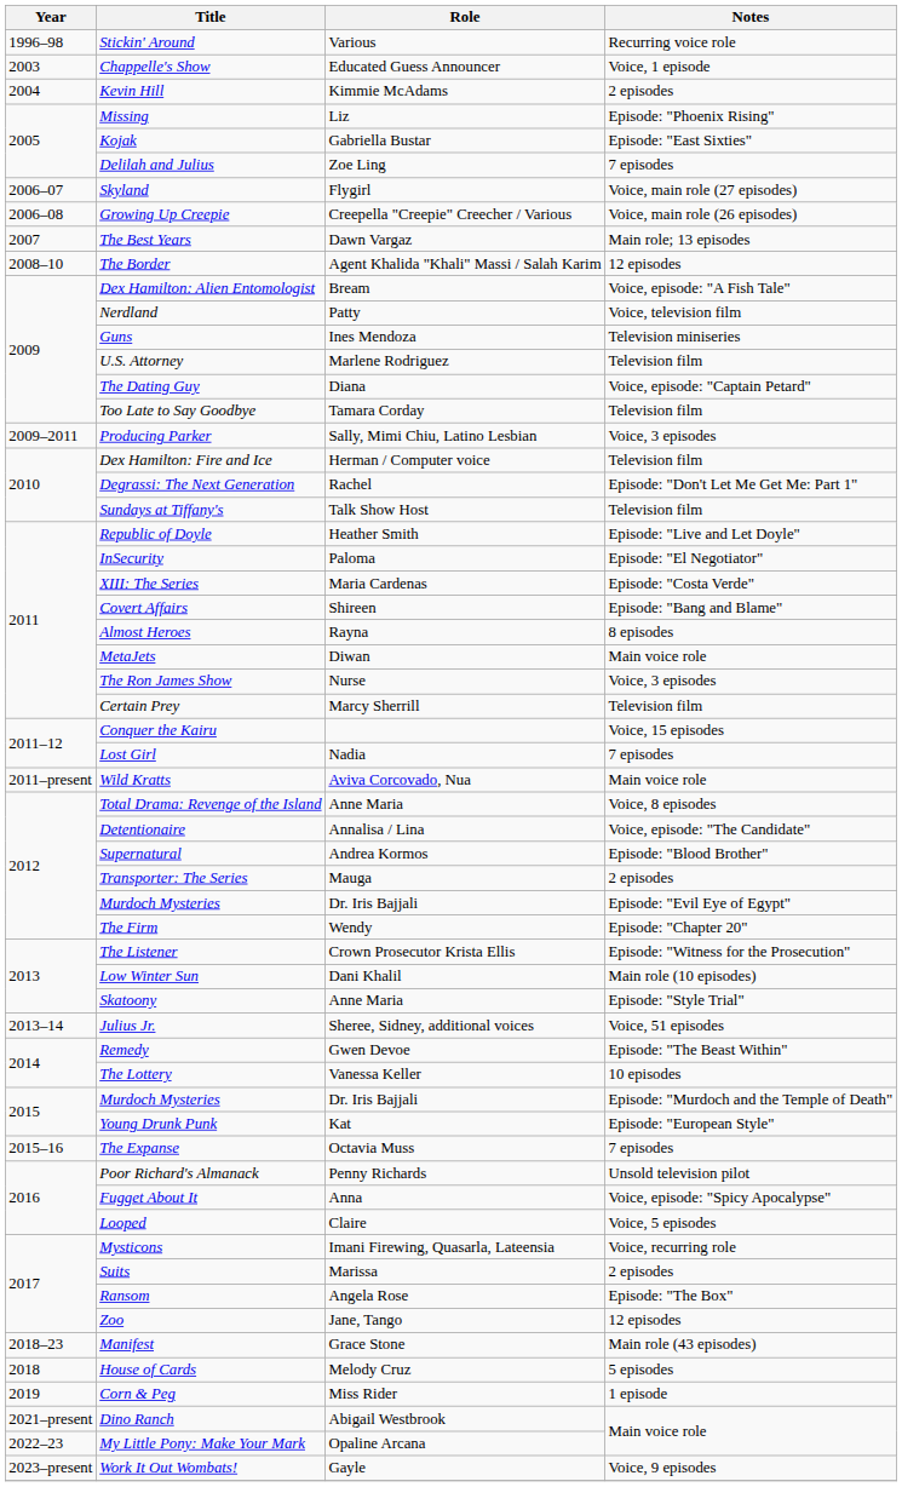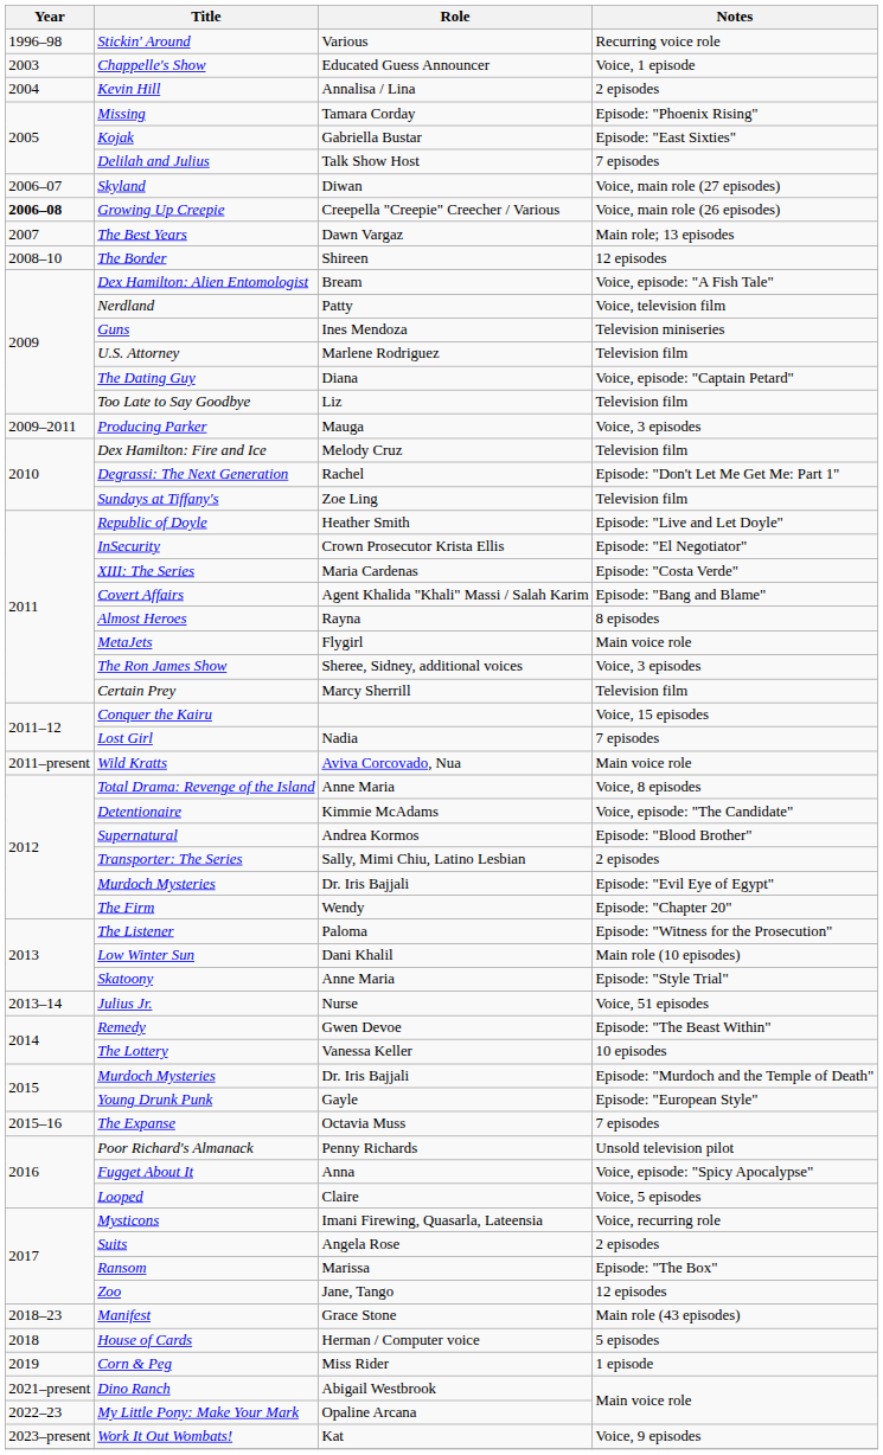 <table class="wikitable sortable">
 <tr>
 <th>Year</th>
 <th>Title</th>
 <th>Role</th>
 <th class="unsortable">Notes</th>
 </tr>
 <tr>
 <td>1996–98</td>
 <td><em><a href='#'>Stickin' Around</a></em></td>
 <td>Various</td>
 <td>Recurring voice role</td>
 </tr>
 <tr>
 <td>2003</td>
 <td><em><a href='#'>Chappelle's Show</a></em></td>
 <td>Educated Guess Announcer</td>
 <td>Voice, 1 episode</td>
 </tr>
 <tr>
 <td>2004</td>
 <td><em><a href='#'>Kevin Hill</a></em></td>
-<td>Kimmie McAdams</td>
+<td>Annalisa / Lina</td>
 <td>2 episodes</td>
 </tr>
 <tr>
 <td rowspan="3">2005</td>
 <td><em><a href='#'>Missing</a></em></td>
-<td>Liz</td>
+<td>Tamara Corday</td>
 <td>Episode: "Phoenix Rising"</td>
 </tr>
 <tr>
 <td><em><a href='#'>Kojak</a></em></td>
 <td>Gabriella Bustar</td>
 <td>Episode: "East Sixties"</td>
 </tr>
 <tr>
 <td><em><a href='#'>Delilah and Julius</a></em></td>
-<td>Zoe Ling</td>
+<td>Talk Show Host</td>
 <td>7 episodes</td>
 </tr>
 <tr>
 <td>2006–07</td>
 <td><em><a href='#'>Skyland</a></em></td>
-<td>Flygirl</td>
+<td>Diwan</td>
 <td>Voice, main role (27 episodes)</td>
 </tr>
 <tr>
-<td>2006–08</td>
+<td><strong>2006–08</strong></td>
 <td><em><a href='#'>Growing Up Creepie</a></em></td>
 <td>Creepella "Creepie" Creecher / Various</td>
 <td>Voice, main role (26 episodes)</td>
 </tr>
 <tr>
 <td>2007</td>
 <td data-sort-value="Best Years, The"><em><a href='#'>The Best Years</a></em></td>
 <td>Dawn Vargaz</td>
 <td>Main role; 13 episodes</td>
 </tr>
 <tr>
 <td>2008–10</td>
 <td data-sort-value="Border, The"><em><a href='#'>The Border</a></em></td>
-<td>Agent Khalida "Khali" Massi / Salah Karim</td>
+<td>Shireen</td>
 <td>12 episodes</td>
 </tr>
 <tr>
 <td rowspan="6">2009</td>
 <td><em><a href='#'>Dex Hamilton: Alien Entomologist</a></em></td>
 <td>Bream</td>
 <td>Voice, episode: "A Fish Tale"</td>
 </tr>
 <tr>
 <td><em>Nerdland</em></td>
 <td>Patty</td>
 <td>Voice, television film</td>
 </tr>
 <tr>
 <td><em><a href='#'>Guns</a></em></td>
 <td>Ines Mendoza</td>
 <td>Television miniseries</td>
 </tr>
 <tr>
 <td><em>U.S. Attorney</em></td>
 <td>Marlene Rodriguez</td>
 <td>Television film</td>
 </tr>
 <tr>
 <td data-sort-value="Dating Guy, The"><em><a href='#'>The Dating Guy</a></em></td>
 <td>Diana</td>
 <td>Voice, episode: "Captain Petard"</td>
 </tr>
 <tr>
 <td><em>Too Late to Say Goodbye</em></td>
-<td>Tamara Corday</td>
+<td>Liz</td>
 <td>Television film</td>
 </tr>
 <tr>
 <td>2009–2011</td>
 <td><em><a href='#'>Producing Parker</a></em></td>
-<td>Sally, Mimi Chiu, Latino Lesbian</td>
+<td>Mauga</td>
 <td>Voice, 3 episodes</td>
 </tr>
 <tr>
 <td rowspan="3">2010</td>
 <td><em>Dex Hamilton: Fire and Ice</em></td>
-<td>Herman / Computer voice</td>
+<td>Melody Cruz</td>
 <td>Television film</td>
 </tr>
 <tr>
 <td><em><a href='#'>Degrassi: The Next Generation</a></em></td>
 <td>Rachel</td>
 <td>Episode: "Don't Let Me Get Me: Part 1"</td>
 </tr>
 <tr>
 <td><em><a href='#'>Sundays at Tiffany's</a></em></td>
-<td>Talk Show Host</td>
+<td>Zoe Ling</td>
 <td>Television film</td>
 </tr>
 <tr>
 <td rowspan="8">2011</td>
 <td><em><a href='#'>Republic of Doyle</a></em></td>
 <td>Heather Smith</td>
 <td>Episode: "Live and Let Doyle"</td>
 </tr>
 <tr>
 <td><em><a href='#'>InSecurity</a></em></td>
-<td>Paloma</td>
+<td>Crown Prosecutor Krista Ellis</td>
 <td>Episode: "El Negotiator"</td>
 </tr>
 <tr>
 <td><em><a href='#'>XIII: The Series</a></em></td>
 <td>Maria Cardenas</td>
 <td>Episode: "Costa Verde"</td>
 </tr>
 <tr>
 <td><em><a href='#'>Covert Affairs</a></em></td>
-<td>Shireen</td>
+<td>Agent Khalida "Khali" Massi / Salah Karim</td>
 <td>Episode: "Bang and Blame"</td>
 </tr>
 <tr>
 <td><em><a href='#'>Almost Heroes</a></em></td>
 <td>Rayna</td>
 <td>8 episodes</td>
 </tr>
 <tr>
 <td><em><a href='#'>MetaJets</a></em></td>
-<td>Diwan</td>
+<td>Flygirl</td>
 <td>Main voice role</td>
 </tr>
 <tr>
 <td data-sort-value="Ron James Show, The"><em><a href='#'>The Ron James Show</a></em></td>
-<td>Nurse</td>
+<td>Sheree, Sidney, additional voices</td>
 <td>Voice, 3 episodes</td>
 </tr>
 <tr>
 <td><em>Certain Prey</em></td>
 <td>Marcy Sherrill</td>
 <td>Television film</td>
 </tr>
 <tr>
 <td rowspan="2">2011–12</td>
 <td><em><a href='#'>Conquer the Kairu</a></em></td>
 <td></td>
 <td>Voice, 15 episodes</td>
 </tr>
 <tr>
 <td><em><a href='#'>Lost Girl</a></em></td>
 <td>Nadia</td>
 <td>7 episodes</td>
 </tr>
 <tr>
 <td>2011–present</td>
 <td><em><a href='#'>Wild Kratts</a></em></td>
 <td><a href='#'>Aviva Corcovado</a>, Nua</td>
 <td>Main voice role</td>
 </tr>
 <tr>
 <td rowspan="6">2012</td>
 <td><em><a href='#'>Total Drama: Revenge of the Island</a></em></td>
 <td>Anne Maria</td>
 <td>Voice, 8 episodes</td>
 </tr>
 <tr>
 <td><em><a href='#'>Detentionaire</a></em></td>
-<td>Annalisa / Lina</td>
+<td>Kimmie McAdams</td>
 <td>Voice, episode: "The Candidate"</td>
 </tr>
 <tr>
 <td><em><a href='#'>Supernatural</a></em></td>
 <td>Andrea Kormos</td>
 <td>Episode: "Blood Brother"</td>
 </tr>
 <tr>
 <td><em><a href='#'>Transporter: The Series</a></em></td>
-<td>Mauga</td>
+<td>Sally, Mimi Chiu, Latino Lesbian</td>
 <td>2 episodes</td>
 </tr>
 <tr>
 <td><em><a href='#'>Murdoch Mysteries</a></em></td>
 <td>Dr. Iris Bajjali</td>
 <td>Episode: "Evil Eye of Egypt"</td>
 </tr>
 <tr>
 <td data-sort-value="Firm, The"><em><a href='#'>The Firm</a></em></td>
 <td>Wendy</td>
 <td>Episode: "Chapter 20"</td>
 </tr>
 <tr>
 <td rowspan="3">2013</td>
 <td data-sort-value="Listener, The"><em><a href='#'>The Listener</a></em></td>
-<td>Crown Prosecutor Krista Ellis</td>
+<td>Paloma</td>
 <td>Episode: "Witness for the Prosecution"</td>
 </tr>
 <tr>
 <td><em><a href='#'>Low Winter Sun</a></em></td>
 <td>Dani Khalil</td>
 <td>Main role (10 episodes)</td>
 </tr>
 <tr>
 <td><em><a href='#'>Skatoony</a></em></td>
 <td>Anne Maria</td>
 <td>Episode: "Style Trial"</td>
 </tr>
 <tr>
 <td>2013–14</td>
 <td><em><a href='#'>Julius Jr.</a></em></td>
-<td>Sheree, Sidney, additional voices</td>
+<td>Nurse</td>
 <td>Voice, 51 episodes</td>
 </tr>
 <tr>
 <td rowspan="2">2014</td>
 <td><em><a href='#'>Remedy</a></em></td>
 <td>Gwen Devoe</td>
 <td>Episode: "The Beast Within"</td>
 </tr>
 <tr>
 <td data-sort-value="Lottery, The"><em><a href='#'>The Lottery</a></em></td>
 <td>Vanessa Keller</td>
 <td>10 episodes</td>
 </tr>
 <tr>
 <td rowspan="2">2015</td>
 <td><em><a href='#'>Murdoch Mysteries</a></em></td>
 <td>Dr. Iris Bajjali</td>
 <td>Episode: "Murdoch and the Temple of Death"</td>
 </tr>
 <tr>
 <td><em><a href='#'>Young Drunk Punk</a></em></td>
-<td>Kat</td>
+<td>Gayle</td>
 <td>Episode: "European Style"</td>
 </tr>
 <tr>
 <td>2015–16</td>
 <td data-sort-value="Expanse, The"><em><a href='#'>The Expanse</a></em></td>
 <td>Octavia Muss</td>
 <td>7 episodes</td>
 </tr>
 <tr>
 <td rowspan="3">2016</td>
 <td><em>Poor Richard's Almanack</em></td>
 <td>Penny Richards</td>
 <td>Unsold television pilot</td>
 </tr>
 <tr>
 <td><em><a href='#'>Fugget About It</a></em></td>
 <td>Anna</td>
 <td>Voice, episode: "Spicy Apocalypse"</td>
 </tr>
 <tr>
 <td><em><a href='#'>Looped</a></em></td>
 <td>Claire</td>
 <td>Voice, 5 episodes</td>
 </tr>
 <tr>
 <td rowspan="4">2017</td>
 <td><em><a href='#'>Mysticons</a></em></td>
 <td>Imani Firewing, Quasarla, Lateensia</td>
 <td>Voice, recurring role</td>
 </tr>
 <tr>
 <td><em><a href='#'>Suits</a></em></td>
-<td>Marissa</td>
+<td>Angela Rose</td>
 <td>2 episodes</td>
 </tr>
 <tr>
 <td><em><a href='#'>Ransom</a></em></td>
-<td>Angela Rose</td>
+<td>Marissa</td>
 <td>Episode: "The Box"</td>
 </tr>
 <tr>
 <td><em><a href='#'>Zoo</a></em></td>
 <td>Jane, Tango</td>
 <td>12 episodes</td>
 </tr>
 <tr>
 <td>2018–23</td>
 <td><em><a href='#'>Manifest</a></em></td>
 <td>Grace Stone</td>
 <td>Main role (43 episodes)</td>
 </tr>
 <tr>
 <td>2018</td>
 <td><em><a href='#'>House of Cards</a></em></td>
-<td>Melody Cruz</td>
+<td>Herman / Computer voice</td>
 <td>5 episodes</td>
 </tr>
 <tr>
 <td>2019</td>
 <td><em><a href='#'>Corn & Peg</a></em></td>
 <td>Miss Rider</td>
 <td>1 episode</td>
 </tr>
 <tr>
 <td>2021–present</td>
 <td><em><a href='#'>Dino Ranch</a></em></td>
 <td>Abigail Westbrook</td>
 <td rowspan="2">Main voice role</td>
 </tr>
 <tr>
 <td>2022–23</td>
 <td><em><a href='#'>My Little Pony: Make Your Mark</a></em></td>
 <td>Opaline Arcana</td>
 </tr>
 <tr>
 <td>2023–present</td>
 <td><em><a href='#'>Work It Out Wombats!</a></em></td>
-<td>Gayle</td>
+<td>Kat</td>
 <td>Voice, 9 episodes</td>
 </tr>
 <tr>
 </tr>
 </table>
